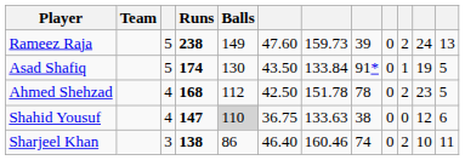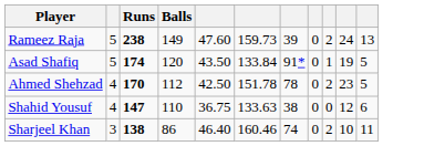 <table class="wikitable">
 <tr>
 <th>Player</th>
-<th>Team</th>
 <th></th>
 <th>Runs</th>
 <th>Balls</th>
 <th></th>
 <th></th>
 <th></th>
 <th></th>
 <th></th>
 <th></th>
 <th></th>
 </tr>
 <tr>
 <td><a href='#'>Rameez Raja</a></td>
-<td></td>
 <td>5</td>
 <td><strong>238</strong></td>
 <td>149</td>
 <td>47.60</td>
 <td>159.73</td>
 <td>39</td>
 <td>0</td>
 <td>2</td>
 <td>24</td>
 <td>13</td>
 </tr>
 <tr>
 <td><a href='#'>Asad Shafiq</a></td>
-<td></td>
 <td>5</td>
 <td><strong>174</strong></td>
-<td>130</td>
+<td>120</td>
 <td>43.50</td>
 <td>133.84</td>
 <td>91<a href='#'>*</a></td>
 <td>0</td>
 <td>1</td>
 <td>19</td>
 <td>5</td>
 </tr>
 <tr>
 <td><a href='#'>Ahmed Shehzad</a></td>
-<td></td>
 <td>4</td>
-<td><strong>168</strong></td>
+<td><strong>170</strong></td>
 <td>112</td>
 <td>42.50</td>
 <td>151.78</td>
 <td>78</td>
 <td>0</td>
 <td>2</td>
 <td>23</td>
 <td>5</td>
 </tr>
 <tr>
 <td><a href='#'>Shahid Yousuf</a></td>
-<td></td>
 <td>4</td>
 <td><strong>147</strong></td>
-<td style="background: lightgrey;">110</td>
+<td>110</td>
 <td>36.75</td>
 <td>133.63</td>
 <td>38</td>
 <td>0</td>
 <td>0</td>
 <td>12</td>
 <td>6</td>
 </tr>
 <tr>
 <td><a href='#'>Sharjeel Khan</a></td>
-<td></td>
 <td>3</td>
 <td><strong>138</strong></td>
 <td>86</td>
 <td>46.40</td>
 <td>160.46</td>
 <td>74</td>
 <td>0</td>
 <td>2</td>
 <td>10</td>
 <td>11</td>
 </tr>
 </table>
